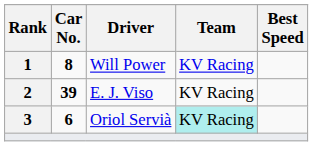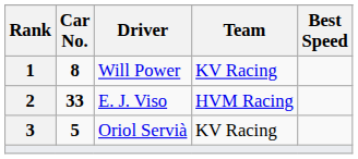 <table class="wikitable" style="font-size:95%;">
 <tr>
 </tr>
 <tr>
 <th>Rank</th>
 <th>Car<br>No.</th>
 <th>Driver</th>
 <th>Team</th>
 <th>Best<br>Speed</th>
 </tr>
 <tr>
 <th>1</th>
 <td style="text-align:center"><strong>8</strong></td>
 <td> <a href='#'>Will Power</a></td>
 <td><a href='#'>KV Racing</a></td>
 <td align=center></td>
 </tr>
 <tr>
 <th>2</th>
-<td style="text-align:center"><strong>39</strong></td>
+<td style="text-align:center"><strong>33</strong></td>
 <td> <a href='#'>E. J. Viso</a></td>
-<td>KV Racing</td>
+<td><a href='#'>HVM Racing</a></td>
 <td align=center></td>
 </tr>
 <tr>
 <th>3</th>
-<td style="text-align:center"><strong>6</strong></td>
+<td style="text-align:center"><strong>5</strong></td>
 <td> <a href='#'>Oriol Servià</a></td>
-<td style="background: paleturquoise;">KV Racing</td>
+<td>KV Racing</td>
 <td align=center></td>
 </tr>
 <tr>
 <td style="background-color:#EAECF0;text-align:center" colspan=5><strong></strong></td>
 </tr>
 </table>
